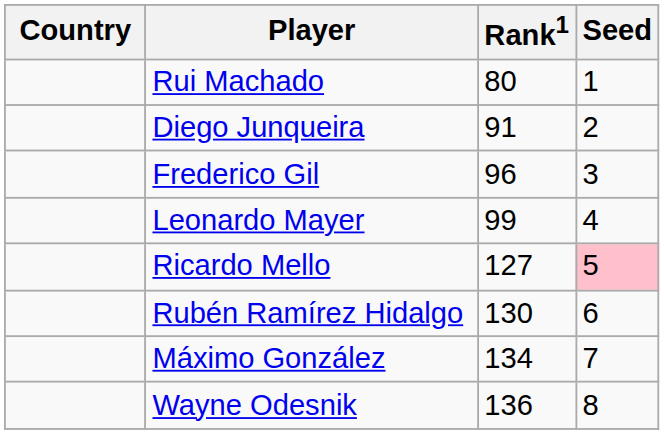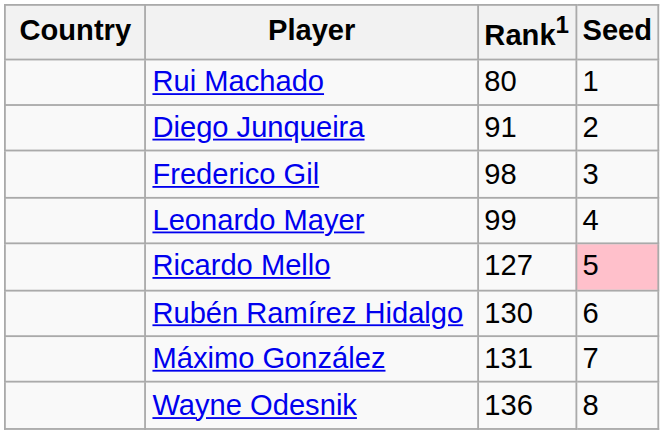 <table class="sortable wikitable">
 <tr>
 <th width="70">Country</th>
 <th width="175">Player</th>
 <th>Rank<sup>1</sup></th>
 <th>Seed</th>
 </tr>
 <tr>
 <td></td>
 <td><a href='#'>Rui Machado</a></td>
 <td>80</td>
 <td>1</td>
 </tr>
 <tr>
 <td></td>
 <td><a href='#'>Diego Junqueira</a></td>
 <td>91</td>
 <td>2</td>
 </tr>
 <tr>
 <td></td>
 <td><a href='#'>Frederico Gil</a></td>
-<td>96</td>
+<td>98</td>
 <td>3</td>
 </tr>
 <tr>
 <td></td>
 <td><a href='#'>Leonardo Mayer</a></td>
 <td>99</td>
 <td>4</td>
 </tr>
 <tr>
 <td></td>
 <td><a href='#'>Ricardo Mello</a></td>
 <td>127</td>
 <td style="background: pink;">5</td>
 </tr>
 <tr>
 <td></td>
 <td><a href='#'>Rubén Ramírez Hidalgo</a></td>
 <td>130</td>
 <td>6</td>
 </tr>
 <tr>
 <td></td>
 <td><a href='#'>Máximo González</a></td>
-<td>134</td>
+<td>131</td>
 <td>7</td>
 </tr>
 <tr>
 <td></td>
 <td><a href='#'>Wayne Odesnik</a></td>
 <td>136</td>
 <td>8</td>
 </tr>
 </table>
